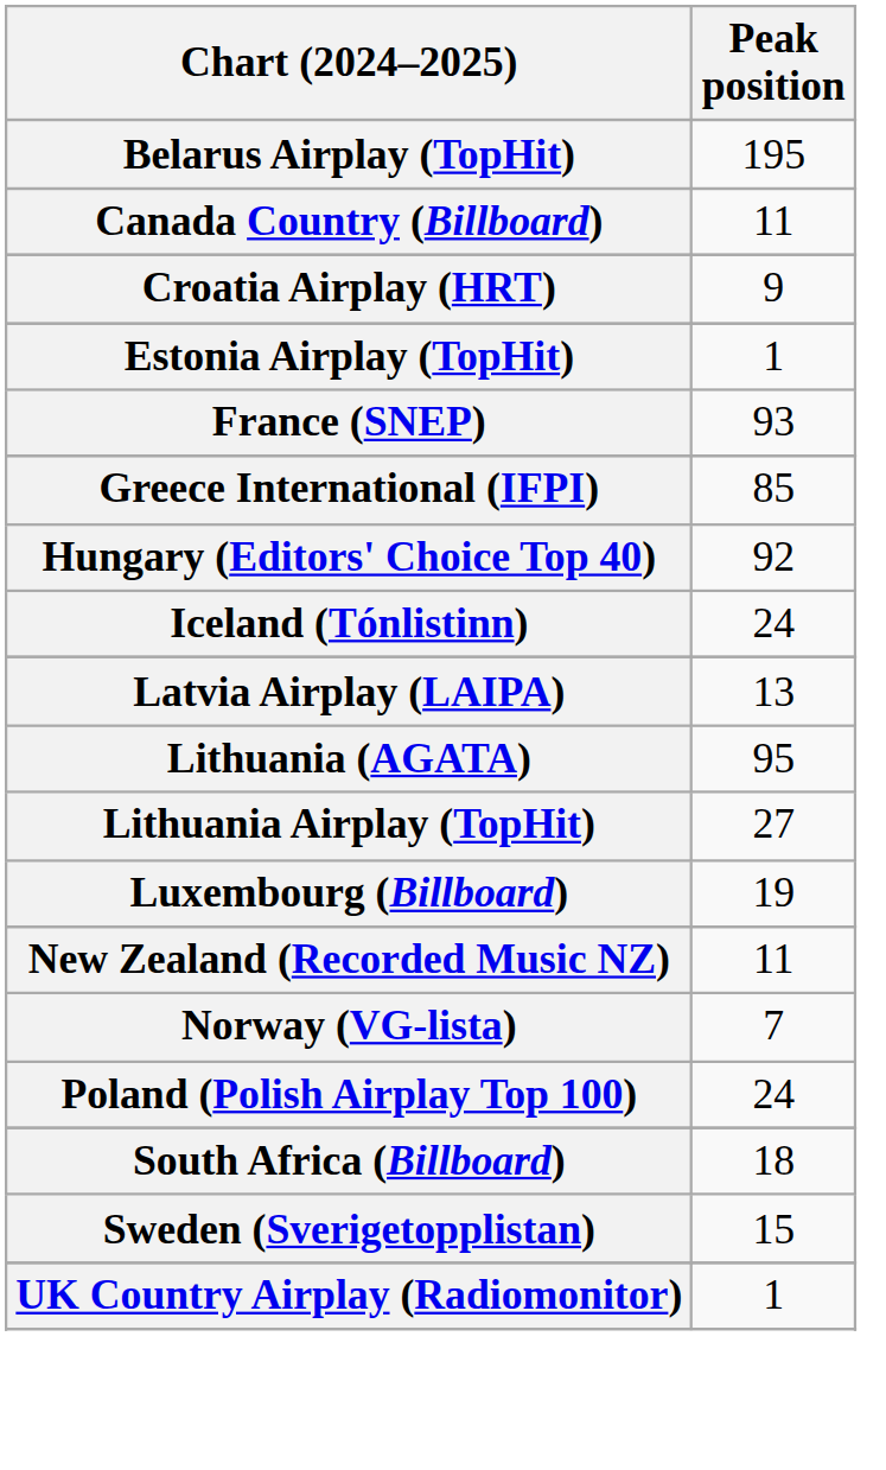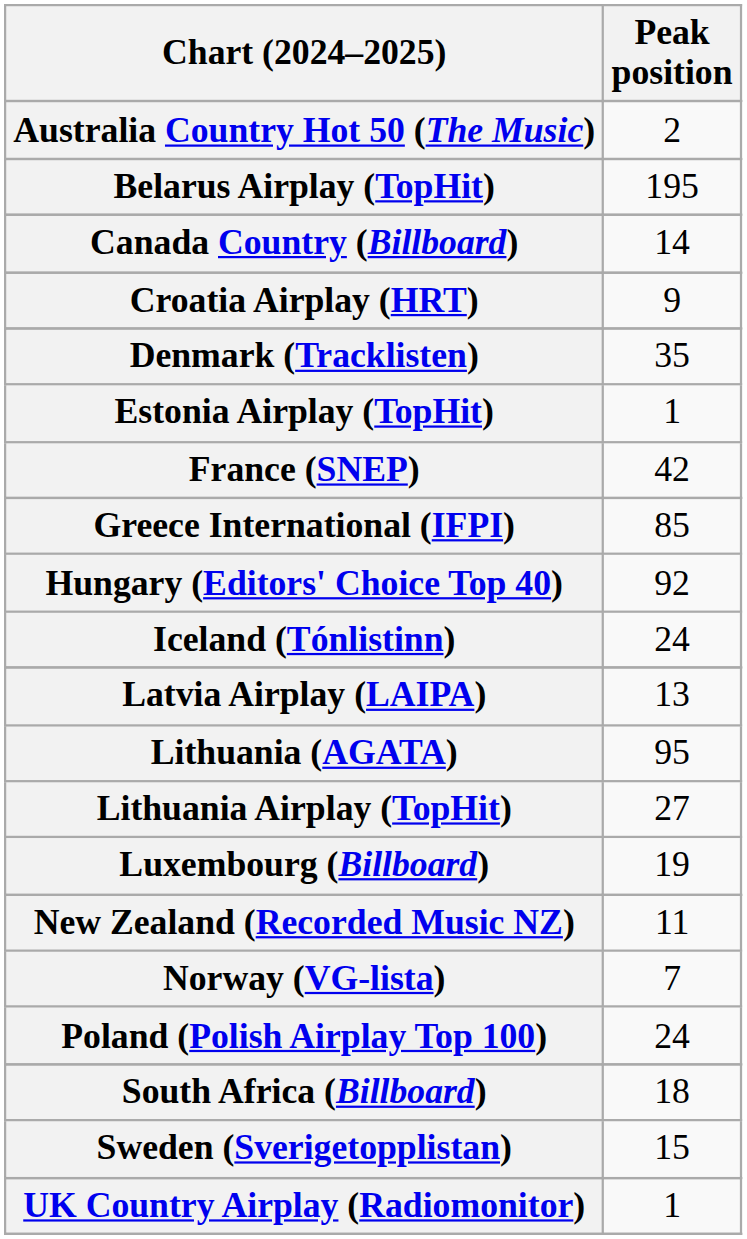 <table class="wikitable sortable plainrowheaders" style="text-align:center">
 <tr>
 <th scope="col">Chart (2024–2025)</th>
 <th scope="col">Peak<br>position</th>
 </tr>
 <tr>
+</tr>
+<tr>
+<th scope="row">Australia <a href='#'>Country Hot 50</a> (<em><a href='#'>The Music</a></em>)</th>
+<td>2</td>
 </tr>
 <tr>
 </tr>
 <tr>
 <th scope="row">Belarus Airplay (<a href='#'>TopHit</a>)</th>
 <td>195</td>
 </tr>
 <tr>
 </tr>
 <tr>
 </tr>
 <tr>
 </tr>
 <tr>
 <th scope="row">Canada <a href='#'>Country</a> (<em><a href='#'>Billboard</a></em>)</th>
-<td>11</td>
+<td>14</td>
 </tr>
 <tr>
 </tr>
 <tr>
 <th scope="row">Croatia Airplay (<a href='#'>HRT</a>)</th>
 <td>9</td>
 </tr>
 <tr>
 </tr>
 <tr>
 </tr>
 <tr>
+<th scope="row">Denmark (<a href='#'>Tracklisten</a>)</th>
+<td>35</td>
+</tr>
+<tr>
 <th scope="row">Estonia Airplay (<a href='#'>TopHit</a>)</th>
 <td>1</td>
 </tr>
 <tr>
 <th scope="row">France (<a href='#'>SNEP</a>)</th>
-<td>93</td>
+<td>42</td>
 </tr>
 <tr>
 </tr>
 <tr>
 </tr>
 <tr>
 <th scope="row">Greece International (<a href='#'>IFPI</a>)</th>
 <td>85</td>
 </tr>
 <tr>
 <th scope="row">Hungary (<a href='#'>Editors' Choice Top 40</a>)</th>
 <td>92</td>
 </tr>
 <tr>
 <th scope="row">Iceland (<a href='#'>Tónlistinn</a>)</th>
 <td>24</td>
 </tr>
 <tr>
 </tr>
 <tr>
 <th scope="row">Latvia Airplay (<a href='#'>LAIPA</a>)</th>
 <td>13</td>
 </tr>
 <tr>
 <th scope="row">Lithuania (<a href='#'>AGATA</a>)</th>
 <td>95</td>
 </tr>
 <tr>
 <th scope="row">Lithuania Airplay (<a href='#'>TopHit</a>)</th>
 <td>27</td>
 </tr>
 <tr>
 <th scope="row">Luxembourg (<em><a href='#'>Billboard</a></em>)</th>
 <td>19</td>
 </tr>
 <tr>
 </tr>
 <tr>
 </tr>
 <tr>
 <th scope="row">New Zealand (<a href='#'>Recorded Music NZ</a>)</th>
 <td>11</td>
 </tr>
 <tr>
 <th scope="row">Norway (<a href='#'>VG-lista</a>)</th>
 <td>7</td>
 </tr>
 <tr>
 <th scope="row">Poland (<a href='#'>Polish Airplay Top 100</a>)</th>
 <td>24</td>
 </tr>
 <tr>
 </tr>
 <tr>
 </tr>
 <tr>
 </tr>
 <tr>
 <th scope="row">South Africa (<em><a href='#'>Billboard</a></em>)</th>
 <td>18</td>
 </tr>
 <tr>
 <th scope="row">Sweden (<a href='#'>Sverigetopplistan</a>)</th>
 <td>15</td>
 </tr>
 <tr>
 </tr>
 <tr>
 </tr>
 <tr>
 </tr>
 <tr>
 <th scope="row"><a href='#'>UK Country Airplay</a> (<a href='#'>Radiomonitor</a>)</th>
 <td>1</td>
 </tr>
 <tr>
 </tr>
 <tr>
 </tr>
 <tr>
 </tr>
 <tr>
 </tr>
 <tr>
 </tr>
 <tr>
 </tr>
 </table>
